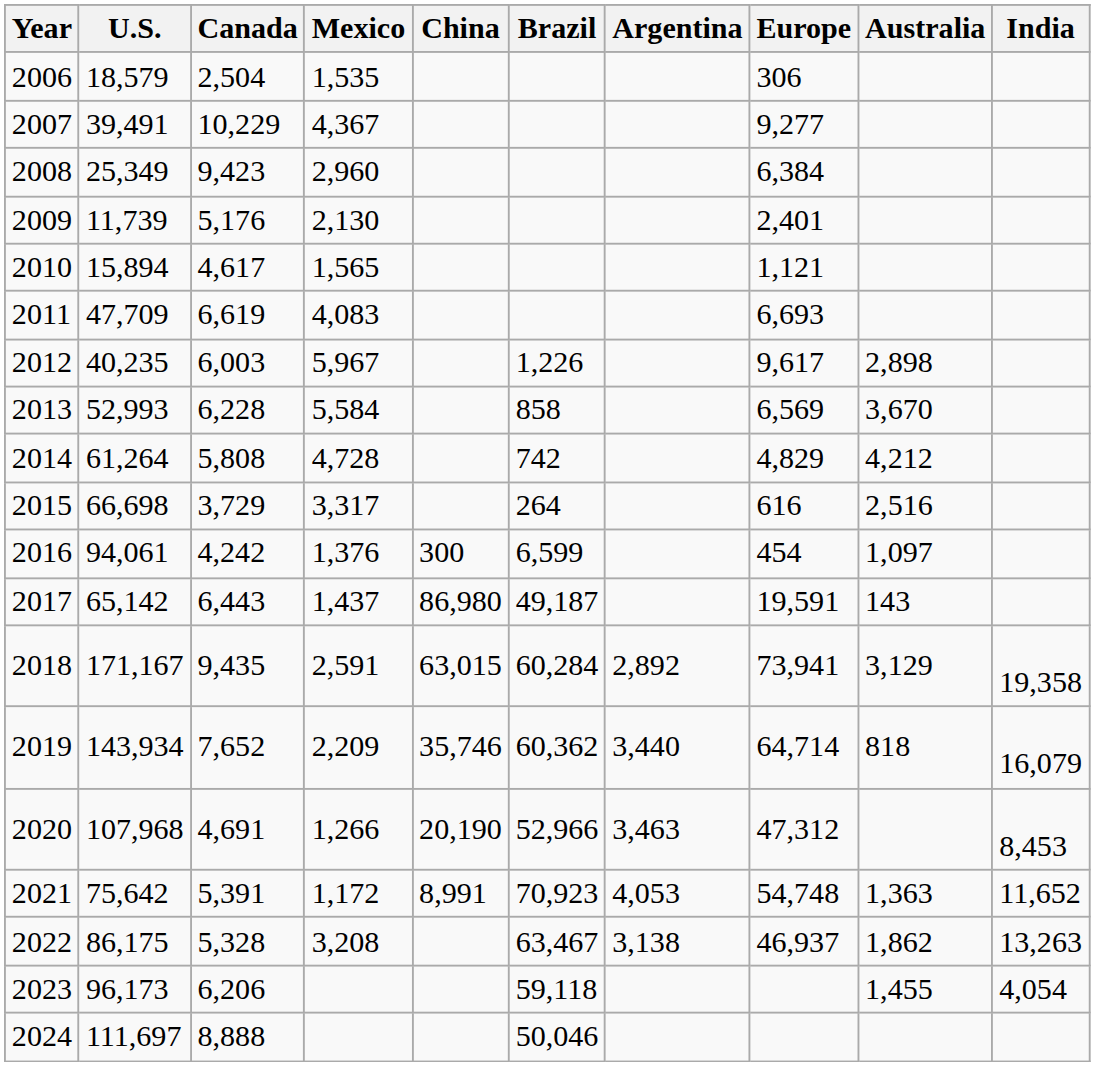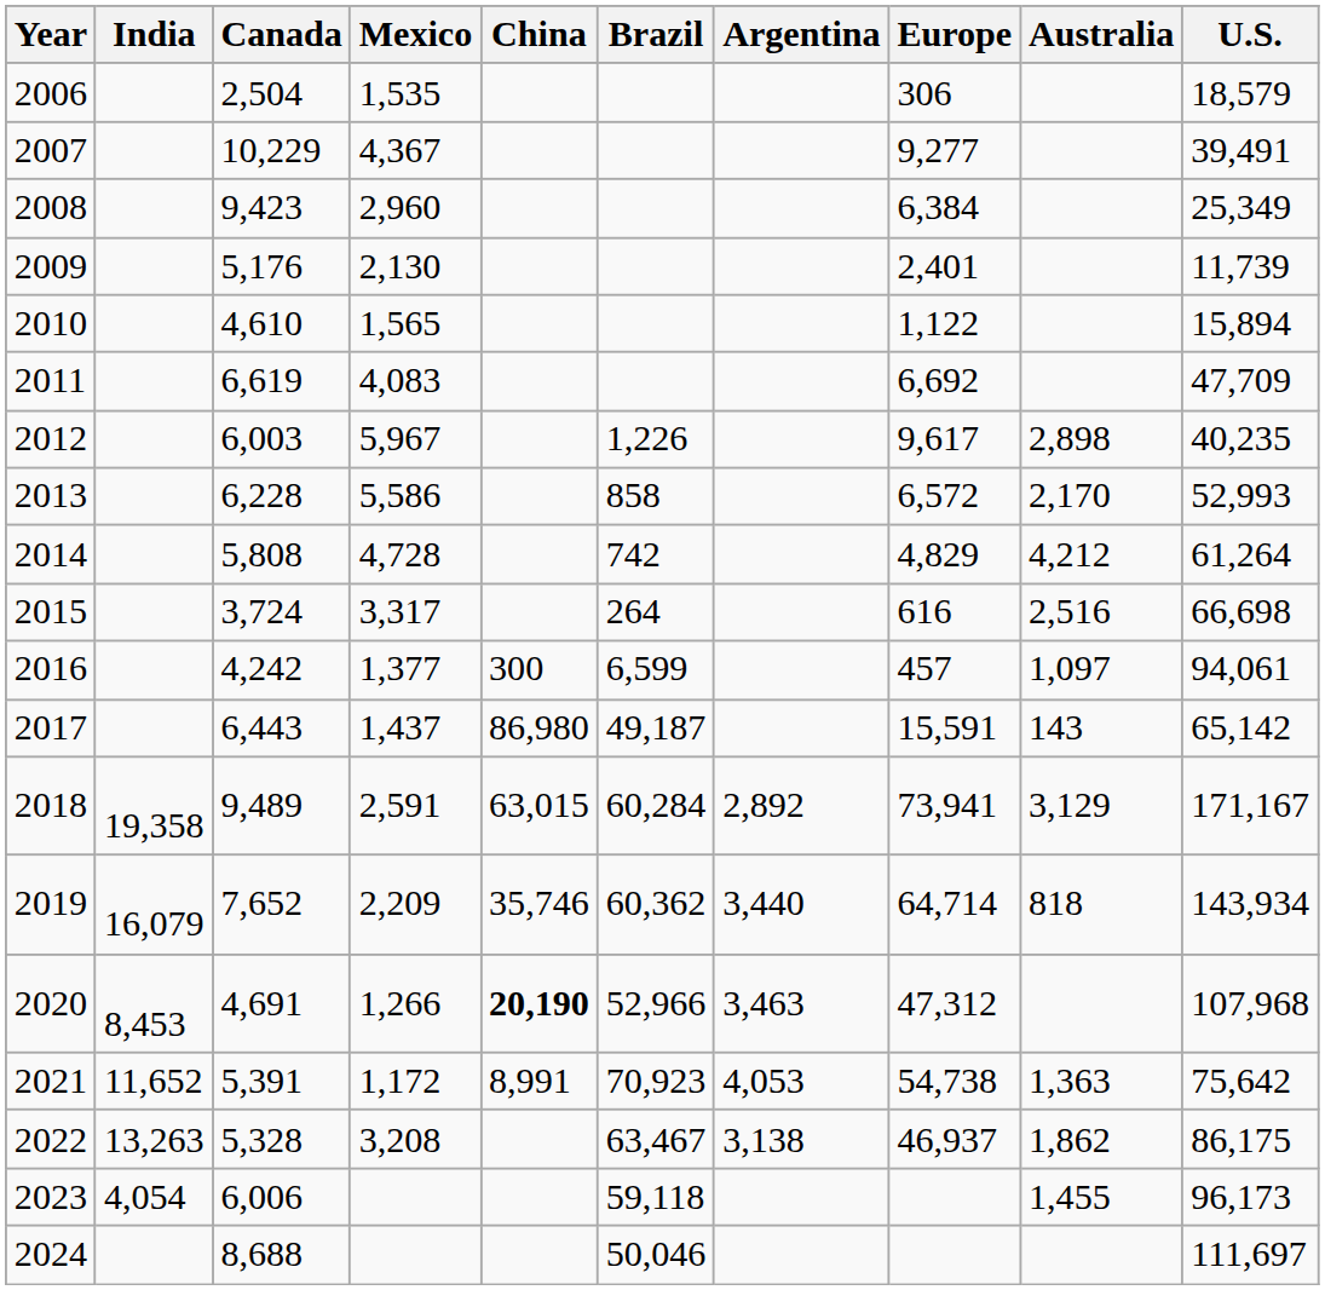 <table class="wikitable">
 <tr>
 <th>Year</th>
-<th>U.S.</th>
+<th>India</th>
 <th>Canada</th>
 <th>Mexico</th>
 <th>China</th>
 <th>Brazil</th>
 <th>Argentina</th>
 <th>Europe</th>
 <th>Australia</th>
-<th>India</th>
+<th>U.S.</th>
 </tr>
 <tr>
 <td>2006</td>
-<td>18,579</td>
+<td></td>
 <td>2,504</td>
 <td>1,535</td>
 <td></td>
 <td></td>
 <td></td>
 <td>306</td>
 <td></td>
-<td></td>
+<td>18,579</td>
 </tr>
 <tr>
 <td>2007</td>
-<td>39,491</td>
+<td></td>
 <td>10,229</td>
 <td>4,367</td>
 <td></td>
 <td></td>
 <td></td>
 <td>9,277</td>
 <td></td>
-<td></td>
+<td>39,491</td>
 </tr>
 <tr>
 <td>2008</td>
-<td>25,349</td>
+<td></td>
 <td>9,423</td>
 <td>2,960</td>
 <td></td>
 <td></td>
 <td></td>
 <td>6,384</td>
 <td></td>
-<td></td>
+<td>25,349</td>
 </tr>
 <tr>
 <td>2009</td>
-<td>11,739</td>
+<td></td>
 <td>5,176</td>
 <td>2,130</td>
 <td></td>
 <td></td>
 <td></td>
 <td>2,401</td>
 <td></td>
-<td></td>
+<td>11,739</td>
 </tr>
 <tr>
 <td>2010</td>
-<td>15,894</td>
-<td>4,617</td>
+<td></td>
+<td>4,610</td>
 <td>1,565</td>
 <td></td>
 <td></td>
 <td></td>
-<td>1,121</td>
+<td>1,122</td>
 <td></td>
-<td></td>
+<td>15,894</td>
 </tr>
 <tr>
 <td>2011</td>
-<td>47,709</td>
+<td></td>
 <td>6,619</td>
 <td>4,083</td>
 <td></td>
 <td></td>
 <td></td>
-<td>6,693</td>
+<td>6,692</td>
 <td></td>
-<td></td>
+<td>47,709</td>
 </tr>
 <tr>
 <td>2012</td>
-<td>40,235</td>
+<td></td>
 <td>6,003</td>
 <td>5,967</td>
 <td></td>
 <td>1,226</td>
 <td></td>
 <td>9,617</td>
 <td>2,898</td>
-<td></td>
+<td>40,235</td>
 </tr>
 <tr>
 <td>2013</td>
-<td>52,993</td>
+<td></td>
 <td>6,228</td>
-<td>5,584</td>
+<td>5,586</td>
 <td></td>
 <td>858</td>
 <td></td>
-<td>6,569</td>
-<td>3,670</td>
-<td></td>
+<td>6,572</td>
+<td>2,170</td>
+<td>52,993</td>
 </tr>
 <tr>
 <td>2014</td>
-<td>61,264</td>
+<td></td>
 <td>5,808</td>
 <td>4,728</td>
 <td></td>
 <td>742</td>
 <td></td>
 <td>4,829</td>
 <td>4,212</td>
-<td></td>
+<td>61,264</td>
 </tr>
 <tr>
 <td>2015</td>
-<td>66,698</td>
-<td>3,729</td>
+<td></td>
+<td>3,724</td>
 <td>3,317</td>
 <td></td>
 <td>264</td>
 <td></td>
 <td>616</td>
 <td>2,516</td>
-<td></td>
+<td>66,698</td>
 </tr>
 <tr>
 <td>2016</td>
-<td>94,061</td>
+<td></td>
 <td>4,242</td>
-<td>1,376</td>
+<td>1,377</td>
 <td>300</td>
 <td>6,599</td>
 <td></td>
-<td>454</td>
+<td>457</td>
 <td>1,097</td>
-<td></td>
+<td>94,061</td>
 </tr>
 <tr>
 <td>2017</td>
-<td>65,142</td>
+<td></td>
 <td>6,443</td>
 <td>1,437</td>
 <td>86,980</td>
 <td>49,187</td>
 <td></td>
-<td>19,591</td>
+<td>15,591</td>
 <td>143</td>
-<td></td>
+<td>65,142</td>
 </tr>
 <tr>
 <td>2018</td>
-<td>171,167</td>
-<td>9,435</td>
+<td><br>19,358</td>
+<td>9,489</td>
 <td>2,591</td>
 <td>63,015</td>
 <td>60,284</td>
 <td>2,892</td>
 <td>73,941</td>
 <td>3,129</td>
-<td><br>19,358</td>
+<td>171,167</td>
 </tr>
 <tr>
 <td>2019</td>
-<td>143,934</td>
+<td><br>16,079</td>
 <td>7,652</td>
 <td>2,209</td>
 <td>35,746</td>
 <td>60,362</td>
 <td>3,440</td>
 <td>64,714</td>
 <td>818</td>
-<td><br>16,079</td>
+<td>143,934</td>
 </tr>
 <tr>
 <td>2020</td>
-<td>107,968</td>
+<td><br>8,453</td>
 <td>4,691</td>
 <td>1,266</td>
-<td>20,190</td>
+<td><strong>20,190</strong></td>
 <td>52,966</td>
 <td>3,463</td>
 <td>47,312</td>
 <td></td>
-<td><br>8,453</td>
+<td>107,968</td>
 </tr>
 <tr>
 <td>2021</td>
-<td>75,642</td>
+<td>11,652</td>
 <td>5,391</td>
 <td>1,172</td>
 <td>8,991</td>
 <td>70,923</td>
 <td>4,053</td>
-<td>54,748</td>
+<td>54,738</td>
 <td>1,363</td>
-<td>11,652</td>
+<td>75,642</td>
 </tr>
 <tr>
 <td>2022</td>
-<td>86,175</td>
+<td>13,263</td>
 <td>5,328</td>
 <td>3,208</td>
 <td></td>
 <td>63,467</td>
 <td>3,138</td>
 <td>46,937</td>
 <td>1,862</td>
-<td>13,263</td>
+<td>86,175</td>
 </tr>
 <tr>
 <td>2023</td>
-<td>96,173</td>
-<td>6,206</td>
+<td>4,054</td>
+<td>6,006</td>
 <td></td>
 <td></td>
 <td>59,118</td>
 <td></td>
 <td></td>
 <td>1,455</td>
-<td>4,054</td>
+<td>96,173</td>
 </tr>
 <tr>
 <td>2024</td>
-<td>111,697</td>
-<td>8,888</td>
+<td></td>
+<td>8,688</td>
 <td></td>
 <td></td>
 <td>50,046</td>
 <td></td>
 <td></td>
 <td></td>
-<td></td>
+<td>111,697</td>
 </tr>
 </table>
